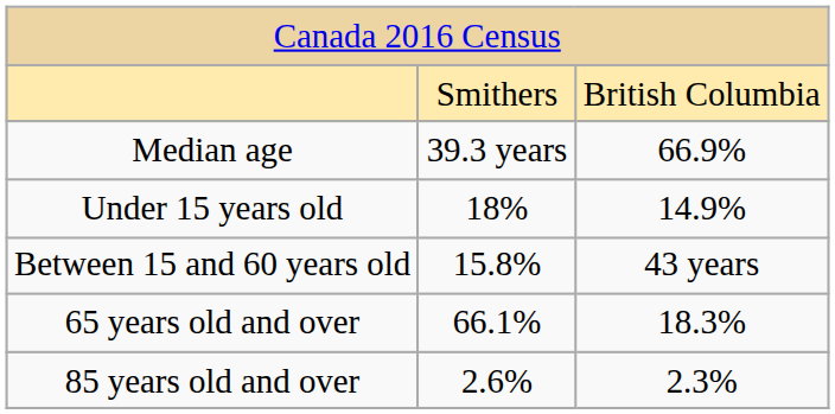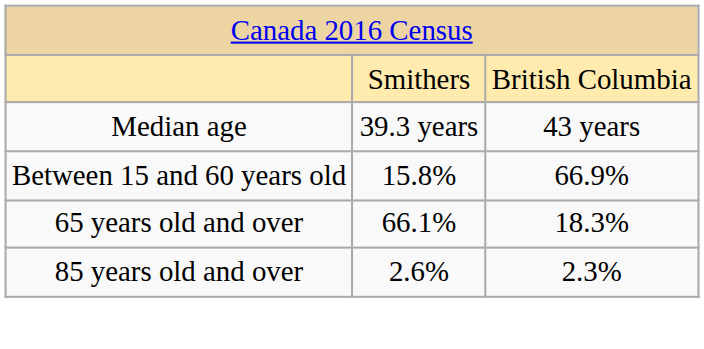 <table class="wikitable" style="font-size:88%; float:right; margin-left:1em; text-align:center;">
 <tr style="background-color:#EDD5A3">
 <td colspan=3><a href='#'>Canada 2016 Census</a></td>
 </tr>
 <tr style="background-color:#ffebad;">
 <td></td>
 <td>Smithers</td>
 <td>British Columbia</td>
 </tr>
 <tr>
 <td>Median age</td>
 <td>39.3 years</td>
-<td>66.9%</td>
-</tr>
-<tr>
-<td>Under 15 years old</td>
-<td>18%</td>
-<td>14.9%</td>
+<td>43 years</td>
 </tr>
 <tr>
 <td>Between 15 and 60 years old</td>
 <td>15.8%</td>
-<td>43 years</td>
+<td>66.9%</td>
 </tr>
 <tr>
 <td>65 years old and over</td>
 <td>66.1%</td>
 <td>18.3%</td>
 </tr>
 <tr>
 <td>85 years old and over</td>
 <td>2.6%</td>
 <td>2.3%</td>
 </tr>
 </table>
